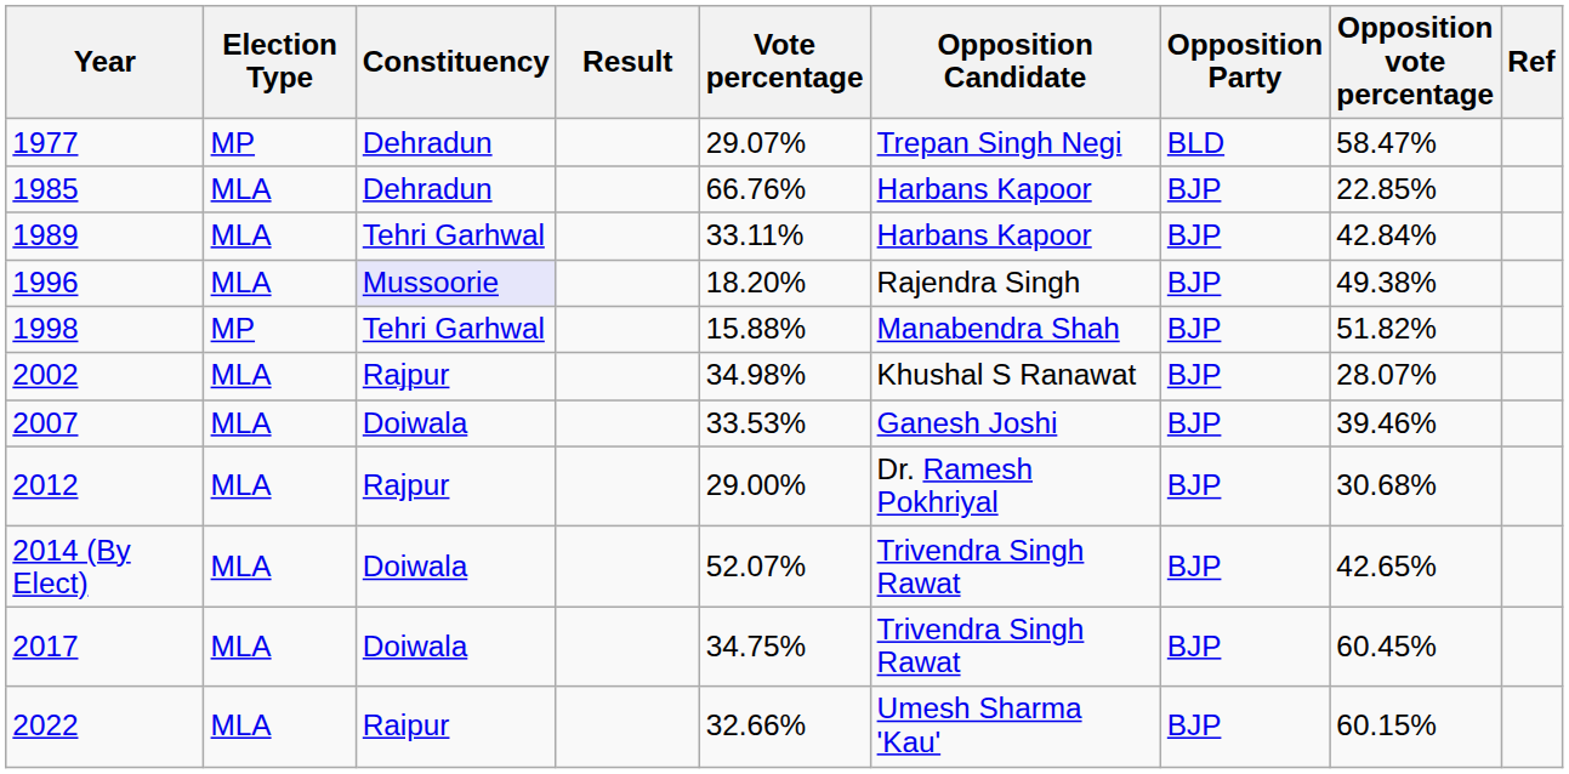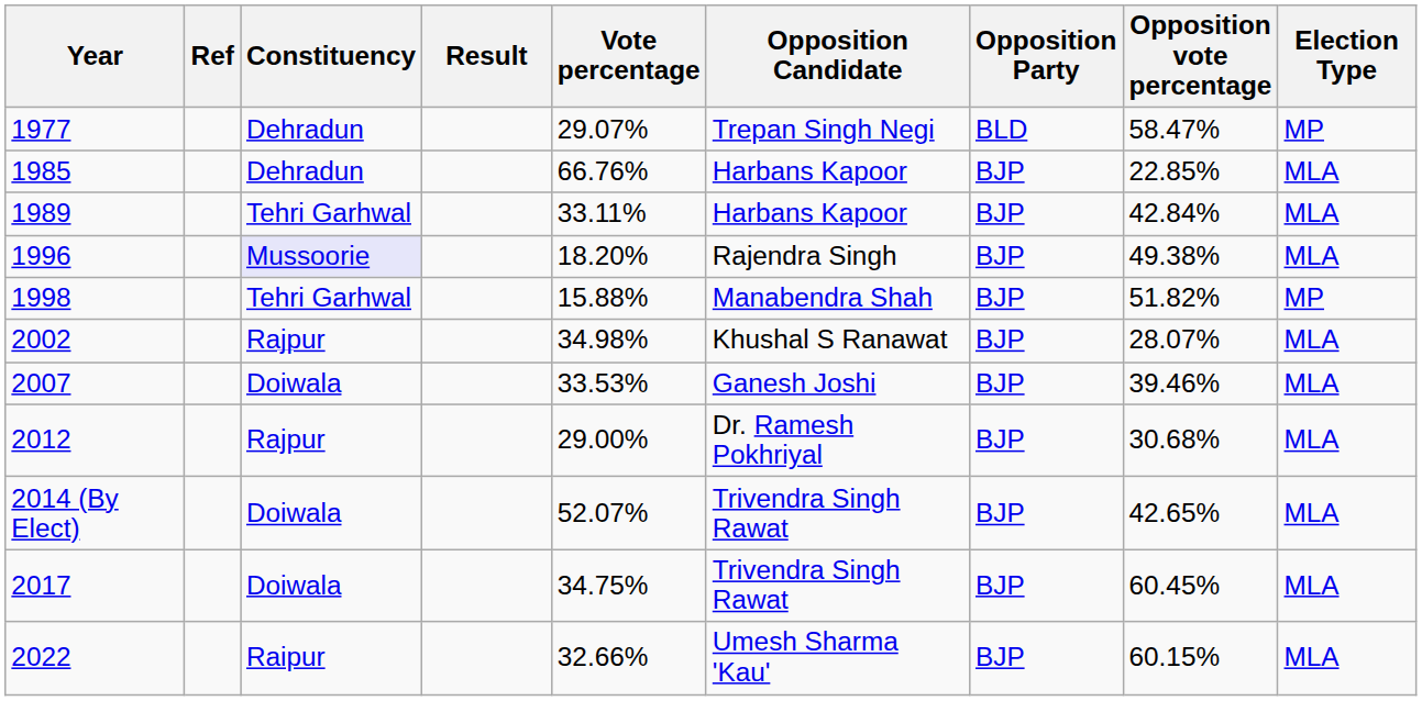 <table class="sortable wikitable">
 <tr>
 <th width=100>Year</th>
-<th width=75>Election Type</th>
+<th width=25>Ref</th>
 <th width=100>Constituency</th>
 <th width=70>Result</th>
 <th width=70>Vote percentage</th>
 <th width=150>Opposition Candidate</th>
 <th width=70>Opposition Party</th>
 <th width=70>Opposition vote percentage</th>
-<th width=25>Ref</th>
+<th width=75>Election Type</th>
 </tr>
 <tr>
 <td><a href='#'>1977</a></td>
-<td><a href='#'>MP</a></td>
+<td></td>
 <td><a href='#'>Dehradun</a></td>
 <td></td>
 <td>29.07%</td>
 <td><a href='#'>Trepan Singh Negi</a></td>
 <td><a href='#'>BLD</a></td>
 <td>58.47%</td>
-<td></td>
+<td><a href='#'>MP</a></td>
 </tr>
 <tr>
 <td><a href='#'>1985</a></td>
-<td><a href='#'>MLA</a></td>
+<td></td>
 <td><a href='#'>Dehradun</a></td>
 <td></td>
 <td>66.76%</td>
 <td><a href='#'>Harbans Kapoor</a></td>
 <td><a href='#'>BJP</a></td>
 <td>22.85%</td>
-<td></td>
+<td><a href='#'>MLA</a></td>
 </tr>
 <tr>
 <td><a href='#'>1989</a></td>
-<td><a href='#'>MLA</a></td>
+<td></td>
 <td><a href='#'>Tehri Garhwal</a></td>
 <td></td>
 <td>33.11%</td>
 <td><a href='#'>Harbans Kapoor</a></td>
 <td><a href='#'>BJP</a></td>
 <td>42.84%</td>
-<td></td>
+<td><a href='#'>MLA</a></td>
 </tr>
 <tr>
 <td><a href='#'>1996</a></td>
-<td><a href='#'>MLA</a></td>
+<td></td>
 <td style="background: lavender;"><a href='#'>Mussoorie</a></td>
 <td></td>
 <td>18.20%</td>
 <td>Rajendra Singh</td>
 <td><a href='#'>BJP</a></td>
 <td>49.38%</td>
-<td></td>
+<td><a href='#'>MLA</a></td>
 </tr>
 <tr>
 <td><a href='#'>1998</a></td>
-<td><a href='#'>MP</a></td>
+<td></td>
 <td><a href='#'>Tehri Garhwal</a></td>
 <td></td>
 <td>15.88%</td>
 <td><a href='#'>Manabendra Shah</a></td>
 <td><a href='#'>BJP</a></td>
 <td>51.82%</td>
-<td></td>
+<td><a href='#'>MP</a></td>
 </tr>
 <tr>
 <td><a href='#'>2002</a></td>
-<td><a href='#'>MLA</a></td>
+<td></td>
 <td><a href='#'>Rajpur</a></td>
 <td></td>
 <td>34.98%</td>
 <td>Khushal S Ranawat</td>
 <td><a href='#'>BJP</a></td>
 <td>28.07%</td>
-<td></td>
+<td><a href='#'>MLA</a></td>
 </tr>
 <tr>
 <td><a href='#'>2007</a></td>
-<td><a href='#'>MLA</a></td>
+<td></td>
 <td><a href='#'>Doiwala</a></td>
 <td></td>
 <td>33.53%</td>
 <td><a href='#'>Ganesh Joshi</a></td>
 <td><a href='#'>BJP</a></td>
 <td>39.46%</td>
-<td></td>
+<td><a href='#'>MLA</a></td>
 </tr>
 <tr>
 <td><a href='#'>2012</a></td>
-<td><a href='#'>MLA</a></td>
+<td></td>
 <td><a href='#'>Rajpur</a></td>
 <td></td>
 <td>29.00%</td>
 <td>Dr. <a href='#'>Ramesh Pokhriyal</a></td>
 <td><a href='#'>BJP</a></td>
 <td>30.68%</td>
-<td></td>
+<td><a href='#'>MLA</a></td>
 </tr>
 <tr>
 <td><a href='#'>2014 (By Elect)</a></td>
-<td><a href='#'>MLA</a></td>
+<td></td>
 <td><a href='#'>Doiwala</a></td>
 <td></td>
 <td>52.07%</td>
 <td><a href='#'>Trivendra Singh Rawat</a></td>
 <td><a href='#'>BJP</a></td>
 <td>42.65%</td>
-<td></td>
+<td><a href='#'>MLA</a></td>
 </tr>
 <tr>
 <td><a href='#'>2017</a></td>
-<td><a href='#'>MLA</a></td>
+<td></td>
 <td><a href='#'>Doiwala</a></td>
 <td></td>
 <td>34.75%</td>
 <td><a href='#'>Trivendra Singh Rawat</a></td>
 <td><a href='#'>BJP</a></td>
 <td>60.45%</td>
-<td></td>
+<td><a href='#'>MLA</a></td>
 </tr>
 <tr>
 <td><a href='#'>2022</a></td>
-<td><a href='#'>MLA</a></td>
+<td></td>
 <td><a href='#'>Raipur</a></td>
 <td></td>
 <td>32.66%</td>
 <td><a href='#'>Umesh Sharma 'Kau'</a></td>
 <td><a href='#'>BJP</a></td>
 <td>60.15%</td>
-<td></td>
+<td><a href='#'>MLA</a></td>
 </tr>
 </table>
